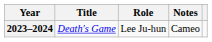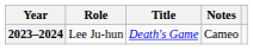 <table class="wikitable plainrowheaders">
 <tr>
 <th scope="col">Year</th>
+<th scope="col">Role</th>
 <th scope="col">Title</th>
-<th scope="col">Role</th>
 <th scope="col">Notes</th>
 <th scope="col" class="unsortable"></th>
 </tr>
 <tr>
 <th scope="row">2023–2024</th>
+<td>Lee Ju-hun</td>
 <td><em><a href='#'>Death's Game</a></em></td>
-<td>Lee Ju-hun</td>
 <td>Cameo</td>
 <td style="text-align:center"></td>
 </tr>
 </table>
